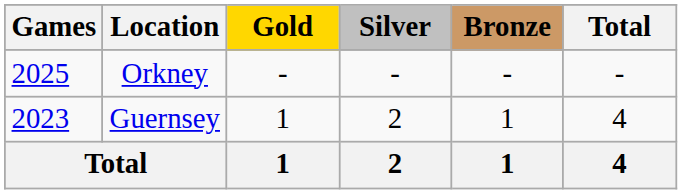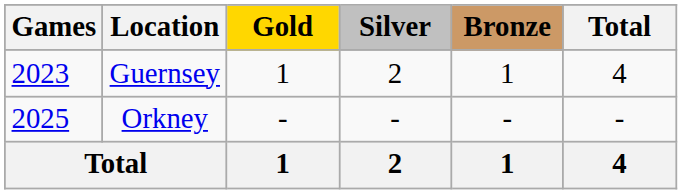 <table class="wikitable" style="text-align:center">
 <tr>
 <th>Games</th>
 <th>Location</th>
 <td width=55 bgcolor=gold><strong>Gold</strong></td>
 <td width=55 bgcolor=silver><strong>Silver</strong></td>
 <td width=55 bgcolor=cc9966><strong>Bronze</strong></td>
 <th width=55><strong>Total</strong></th>
 </tr>
 <tr>
+<td align=left><a href='#'>2023</a></td>
+<td> <a href='#'>Guernsey</a></td>
+<td>1</td>
+<td>2</td>
+<td>1</td>
+<td>4</td>
+</tr>
+<tr>
 <td align=left><a href='#'>2025</a></td>
 <td> <a href='#'>Orkney</a></td>
 <td>-</td>
 <td>-</td>
 <td>-</td>
 <td>-</td>
-</tr>
-<tr>
-<td align=left><a href='#'>2023</a></td>
-<td> <a href='#'>Guernsey</a></td>
-<td>1</td>
-<td>2</td>
-<td>1</td>
-<td>4</td>
 </tr>
 <tr>
 <th colspan=2>Total</th>
 <th>1</th>
 <th>2</th>
 <th>1</th>
 <th>4</th>
 </tr>
 </table>
